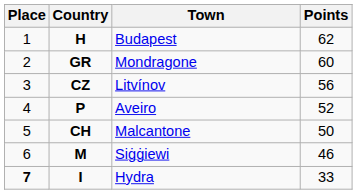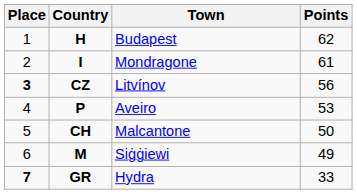 <table class="wikitable" style="text-align;">
 <tr>
 <th width="25">Place</th>
 <th width="25">Country</th>
 <th width="200">Town</th>
 <th width="25">Points</th>
 </tr>
 <tr>
 <td align="center">1</td>
 <td align="center"><strong>H</strong></td>
 <td align="left"><a href='#'>Budapest</a></td>
 <td align="center">62</td>
 </tr>
 <tr>
 <td align="center">2</td>
-<td align="center"><strong>GR</strong></td>
+<td align="center"><strong>I</strong></td>
 <td align="left"><a href='#'>Mondragone</a></td>
-<td align="center">60</td>
+<td align="center">61</td>
 </tr>
 <tr>
-<td align="center">3</td>
+<td align="center"><strong>3</strong></td>
 <td align="center"><strong>CZ</strong></td>
 <td align="left"><a href='#'>Litvínov</a></td>
 <td align="center">56</td>
 </tr>
 <tr>
 <td align="center">4</td>
 <td align="center"><strong>P</strong></td>
 <td align="left"><a href='#'>Aveiro</a></td>
-<td align="center">52</td>
+<td align="center">53</td>
 </tr>
 <tr>
 <td align="center">5</td>
 <td align="center"><strong>CH</strong></td>
 <td align="left"><a href='#'>Malcantone</a></td>
 <td align="center">50</td>
 </tr>
 <tr>
 <td align="center">6</td>
 <td align="center"><strong>M</strong></td>
 <td align="left"><a href='#'>Siġġiewi</a></td>
-<td align="center">46</td>
+<td align="center">49</td>
 </tr>
 <tr>
 <td align="center"><strong>7</strong></td>
-<td align="center"><strong>I</strong></td>
+<td align="center"><strong>GR</strong></td>
 <td align="left"><a href='#'>Hydra</a></td>
 <td align="center">33</td>
 </tr>
 </table>
